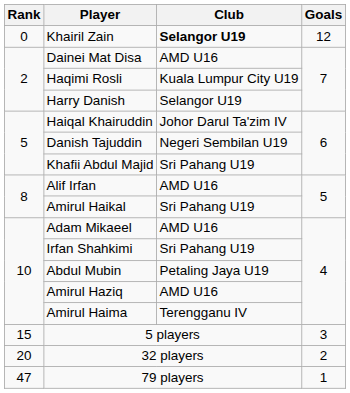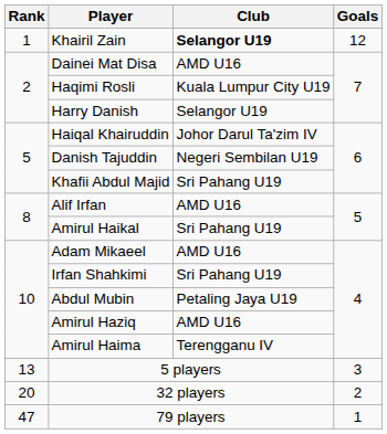 <table class="wikitable">
 <tr>
 <th>Rank</th>
 <th>Player</th>
 <th>Club</th>
 <th>Goals</th>
 </tr>
 <tr>
-<td style="text-align:center">0</td>
+<td style="text-align:center">1</td>
 <td>Khairil Zain</td>
 <td><strong>Selangor U19</strong></td>
 <td style="text-align:center">12</td>
 </tr>
 <tr>
 <td rowspan="3" style="text-align:center">2</td>
 <td>Dainei Mat Disa</td>
 <td>AMD U16</td>
 <td rowspan="3" style="text-align:center">7</td>
 </tr>
 <tr>
 <td>Haqimi Rosli</td>
 <td>Kuala Lumpur City U19</td>
 </tr>
 <tr>
 <td>Harry Danish</td>
 <td>Selangor U19</td>
 </tr>
 <tr>
 <td rowspan="3" style="text-align:center">5</td>
 <td>Haiqal Khairuddin</td>
 <td>Johor Darul Ta'zim IV</td>
 <td rowspan="3" style="text-align:center">6</td>
 </tr>
 <tr>
 <td>Danish Tajuddin</td>
 <td>Negeri Sembilan U19</td>
 </tr>
 <tr>
 <td>Khafii Abdul Majid</td>
 <td>Sri Pahang U19</td>
 </tr>
 <tr>
 <td rowspan="2" style="text-align:center">8</td>
 <td>Alif Irfan</td>
 <td>AMD U16</td>
 <td rowspan="2" style="text-align:center">5</td>
 </tr>
 <tr>
 <td>Amirul Haikal</td>
 <td>Sri Pahang U19</td>
 </tr>
 <tr>
 <td rowspan="5" style="text-align:center">10</td>
 <td>Adam Mikaeel</td>
 <td>AMD U16</td>
 <td rowspan="5" style="text-align:center">4</td>
 </tr>
 <tr>
 <td>Irfan Shahkimi</td>
 <td>Sri Pahang U19</td>
 </tr>
 <tr>
 <td>Abdul Mubin</td>
 <td>Petaling Jaya U19</td>
 </tr>
 <tr>
 <td>Amirul Haziq</td>
 <td>AMD U16</td>
 </tr>
 <tr>
 <td>Amirul Haima</td>
 <td>Terengganu IV</td>
 </tr>
 <tr>
-<td style="text-align:center">15</td>
+<td style="text-align:center">13</td>
 <td colspan="2" style="text-align:center">5 players</td>
 <td style="text-align:center">3</td>
 </tr>
 <tr>
 <td style="text-align:center">20</td>
 <td colspan="2" style="text-align:center">32 players</td>
 <td style="text-align:center">2</td>
 </tr>
 <tr>
 <td style="text-align:center">47</td>
 <td colspan="2" style="text-align:center">79 players</td>
 <td style="text-align:center">1</td>
 </tr>
 </table>
